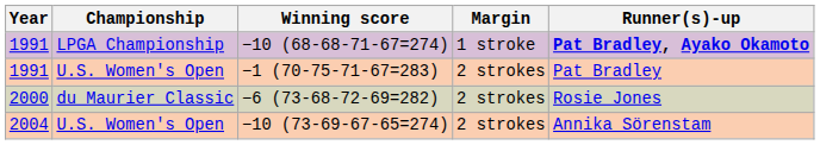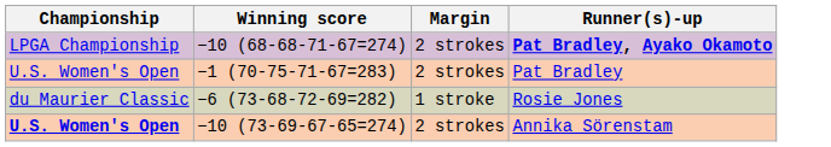 <table class="wikitable">
 <tr>
-<th>Year</th>
 <th>Championship</th>
 <th>Winning score</th>
 <th>Margin</th>
 <th>Runner(s)-up</th>
 </tr>
 <tr style="background:#D8BFD8;">
-<td><a href='#'>1991</a></td>
 <td><a href='#'>LPGA Championship</a></td>
 <td>−10 (68-68-71-67=274)</td>
-<td>1 stroke</td>
+<td>2 strokes</td>
 <td><strong> <a href='#'>Pat Bradley</a>,  <a href='#'>Ayako Okamoto</a></strong></td>
 </tr>
 <tr style="background:#FBCEB1;">
-<td><a href='#'>1991</a></td>
 <td><a href='#'>U.S. Women's Open</a></td>
 <td>−1 (70-75-71-67=283)</td>
 <td>2 strokes</td>
 <td> <a href='#'>Pat Bradley</a></td>
 </tr>
 <tr style="background:#D8D8BF;">
-<td><a href='#'>2000</a></td>
 <td><a href='#'>du Maurier Classic</a></td>
 <td>−6 (73-68-72-69=282)</td>
-<td>2 strokes</td>
+<td>1 stroke</td>
 <td> <a href='#'>Rosie Jones</a></td>
 </tr>
 <tr style="background:#FBCEB1;">
-<td><a href='#'>2004</a></td>
-<td><a href='#'>U.S. Women's Open</a></td>
+<td><strong><a href='#'>U.S. Women's Open</a></strong></td>
 <td>−10 (73-69-67-65=274)</td>
 <td>2 strokes</td>
 <td> <a href='#'>Annika Sörenstam</a></td>
 </tr>
 </table>
